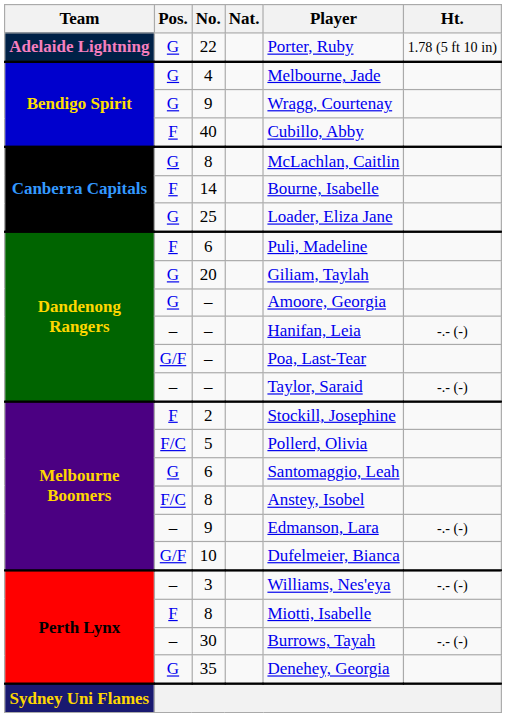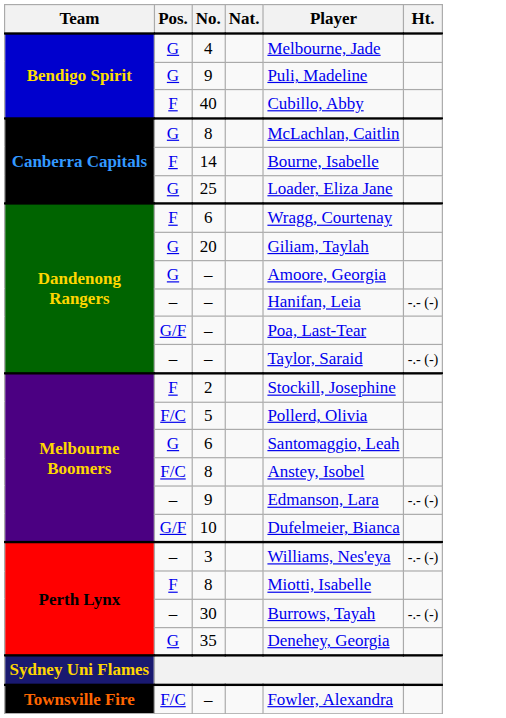 <table class="wikitable sortable" style="text-align: left;font-size:90%;">
 <tr>
 <th style="text-align: center" width="120">Team</th>
 <th style="text-align: center">Pos.</th>
 <th style="text-align: center">No.</th>
 <th>Nat.</th>
 <th>Player</th>
 <th>Ht.</th>
-</tr>
-<tr>
-<th rowspan="1" style="background-color: #002147; color: #F77FBE">Adelaide Lightning</th>
-<td style="text-align: center"><a href='#'>G</a></td>
-<td style="text-align: center">22</td>
-<td style="text-align: center"></td>
-<td><a href='#'>Porter, Ruby</a></td>
-<td style="text-align: center"><small> 1.78 (5 ft 10 in) </small></td>
 </tr>
 <tr style = "border-top:2px solid black;">
 <th rowspan="3" style="background-color: #0000CD; color: #FEDF00">Bendigo Spirit</th>
 <td style="text-align: center"><a href='#'>G</a></td>
 <td style="text-align: center">4</td>
 <td style="text-align: center"></td>
 <td><a href='#'>Melbourne, Jade</a></td>
 <td style="text-align: center"><small></small></td>
 </tr>
 <tr>
 <td style="text-align: center"><a href='#'>G</a></td>
 <td style="text-align: center">9</td>
 <td style="text-align: center"></td>
-<td><a href='#'>Wragg, Courtenay</a></td>
+<td><a href='#'>Puli, Madeline</a></td>
 <td style="text-align: center"><small></small></td>
 </tr>
 <tr>
 <td style="text-align: center"><a href='#'>F</a></td>
 <td style="text-align: center">40</td>
 <td style="text-align: center"></td>
 <td><a href='#'>Cubillo, Abby</a></td>
 <td style="text-align: center"><small></small></td>
 </tr>
 <tr style = "border-top:2px solid black;">
 <th rowspan="3" style="background-color:black; color: #3399FF">Canberra Capitals</th>
 <td style="text-align: center"><a href='#'>G</a></td>
 <td style="text-align: center">8</td>
 <td style="text-align: center"></td>
 <td><a href='#'>McLachlan, Caitlin</a></td>
 <td style="text-align: center"><small></small></td>
 </tr>
 <tr>
 <td style="text-align: center"><a href='#'>F</a></td>
 <td style="text-align: center">14</td>
 <td style="text-align: center"></td>
 <td><a href='#'>Bourne, Isabelle</a></td>
 <td style="text-align: center"><small></small></td>
 </tr>
 <tr>
 <td style="text-align: center"><a href='#'>G</a></td>
 <td style="text-align: center">25</td>
 <td style="text-align: center"></td>
 <td><a href='#'>Loader, Eliza Jane</a></td>
 <td style="text-align: center"><small></small></td>
 </tr>
 <tr style = "border-top:2px solid black;">
 <th rowspan="6" style="background-color: #006400; color:gold">Dandenong Rangers</th>
 <td style="text-align: center"><a href='#'>F</a></td>
 <td style="text-align: center">6</td>
 <td style="text-align: center"></td>
-<td><a href='#'>Puli, Madeline</a></td>
+<td><a href='#'>Wragg, Courtenay</a></td>
 <td style="text-align: center"><small></small></td>
 </tr>
 <tr>
 <td style="text-align: center"><a href='#'>G</a></td>
 <td style="text-align: center">20</td>
 <td style="text-align: center"></td>
 <td><a href='#'>Giliam, Taylah</a></td>
 <td style="text-align: center"><small></small></td>
 </tr>
 <tr>
 <td style="text-align: center"><a href='#'>G</a></td>
 <td style="text-align: center">–</td>
 <td style="text-align: center"></td>
 <td><a href='#'>Amoore, Georgia</a></td>
 <td style="text-align: center"><small></small></td>
 </tr>
 <tr>
 <td style="text-align: center">–</td>
 <td style="text-align: center">–</td>
 <td style="text-align: center"></td>
 <td><a href='#'>Hanifan, Leia</a></td>
 <td style="text-align: center"><small> -.- (-) </small></td>
 </tr>
 <tr>
 <td style="text-align: center"><a href='#'>G/F</a></td>
 <td style="text-align: center">–</td>
 <td style="text-align: center"></td>
 <td><a href='#'>Poa, Last-Tear</a></td>
 <td style="text-align: center"><small></small></td>
 </tr>
 <tr>
 <td style="text-align: center">–</td>
 <td style="text-align: center">–</td>
 <td style="text-align: center"></td>
 <td><a href='#'>Taylor, Saraid</a></td>
 <td style="text-align: center"><small> -.- (-) </small></td>
 </tr>
 <tr style = "border-top:2px solid black;">
 <th rowspan="6" style="background-color:indigo; color:gold">Melbourne Boomers</th>
 <td style="text-align: center"><a href='#'>F</a></td>
 <td style="text-align: center">2</td>
 <td style="text-align: center"></td>
 <td><a href='#'>Stockill, Josephine</a></td>
 <td style="text-align: center"><small></small></td>
 </tr>
 <tr>
 <td style="text-align: center"><a href='#'>F/C</a></td>
 <td style="text-align: center">5</td>
 <td style="text-align: center"></td>
 <td><a href='#'>Pollerd, Olivia</a></td>
 <td style="text-align: center"><small></small></td>
 </tr>
 <tr>
 <td style="text-align: center"><a href='#'>G</a></td>
 <td style="text-align: center">6</td>
 <td style="text-align: center"></td>
 <td><a href='#'>Santomaggio, Leah</a></td>
 <td style="text-align: center"><small></small></td>
 </tr>
 <tr>
 <td style="text-align: center"><a href='#'>F/C</a></td>
 <td style="text-align: center">8</td>
 <td style="text-align: center"></td>
 <td><a href='#'>Anstey, Isobel</a></td>
 <td style="text-align: center"><small></small></td>
 </tr>
 <tr>
 <td style="text-align: center">–</td>
 <td style="text-align: center">9</td>
 <td style="text-align: center"></td>
 <td><a href='#'>Edmanson, Lara</a></td>
 <td style="text-align: center"><small> -.- (-) </small></td>
 </tr>
 <tr>
 <td style="text-align: center"><a href='#'>G/F</a></td>
 <td style="text-align: center">10</td>
 <td style="text-align: center"></td>
 <td><a href='#'>Dufelmeier, Bianca</a></td>
 <td style="text-align: center"><small></small></td>
 </tr>
 <tr style = "border-top:2px solid black;">
 <th rowspan="4" style="background-color:red; color:black">Perth Lynx</th>
 <td style="text-align: center">–</td>
 <td style="text-align: center">3</td>
 <td style="text-align: center"></td>
 <td><a href='#'>Williams, Nes'eya</a></td>
 <td style="text-align: center"><small> -.- (-) </small></td>
 </tr>
 <tr>
 <td style="text-align: center"><a href='#'>F</a></td>
 <td style="text-align: center">8</td>
 <td style="text-align: center"></td>
 <td><a href='#'>Miotti, Isabelle</a></td>
 <td style="text-align: center"><small></small></td>
 </tr>
 <tr>
 <td style="text-align: center">–</td>
 <td style="text-align: center">30</td>
 <td style="text-align: center"></td>
 <td><a href='#'>Burrows, Tayah</a></td>
 <td style="text-align: center"><small> -.- (-) </small></td>
 </tr>
 <tr>
 <td style="text-align: center"><a href='#'>G</a></td>
 <td style="text-align: center">35</td>
 <td style="text-align: center"></td>
 <td><a href='#'>Denehey, Georgia</a></td>
 <td style="text-align: center"><small></small></td>
 </tr>
 <tr style = "border-top:2px solid black;">
 <th style="background-color:midnightblue; color:gold">Sydney Uni Flames</th>
 <th colspan="5" style="text-align: center"></th>
 </tr>
+<tr style = "border-top:2px solid black;">
+<th style="background-color:black; color: #FF6600">Townsville Fire</th>
+<td style="text-align: center"><a href='#'>F/C</a></td>
+<td style="text-align: center">–</td>
+<td style="text-align: center"></td>
+<td><a href='#'>Fowler, Alexandra</a></td>
+<td style="text-align: center"><small></small></td>
+</tr>
 </table>
